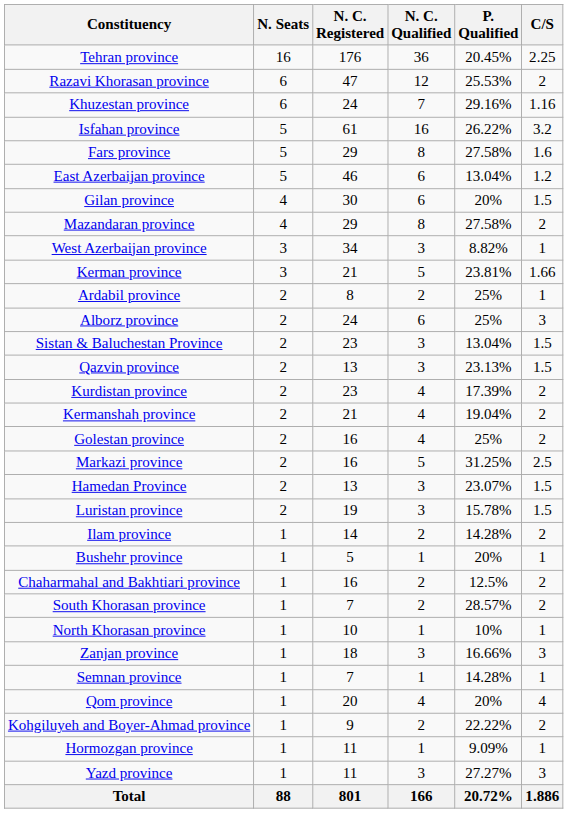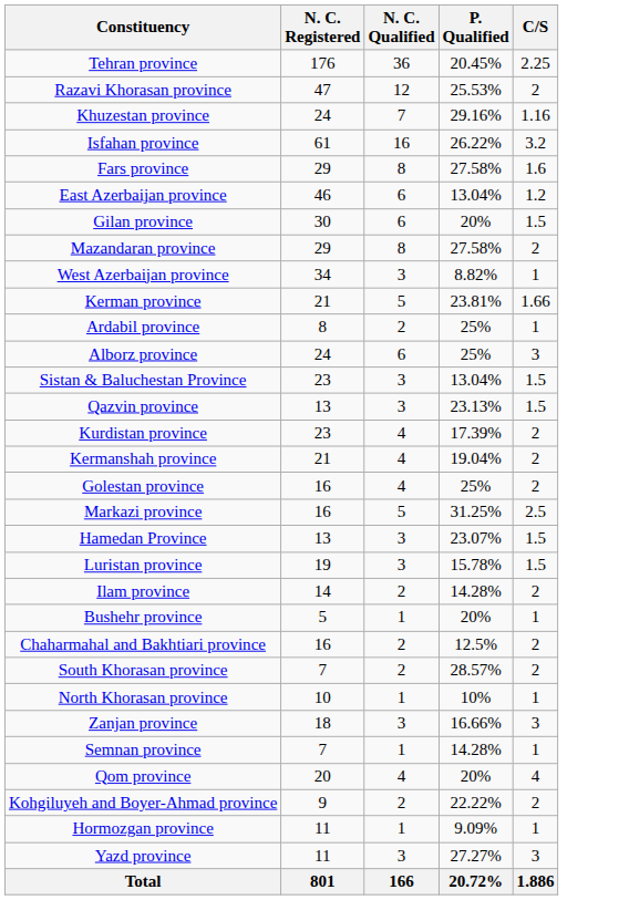 <table class="wikitable sortable" style="text-align: center;">
 <tr>
 <th>Constituency</th>
-<th><abbr>N.</abbr> Seats</th>
 <th><abbr>N. C.</abbr><br>Registered</th>
 <th><abbr>N. C.</abbr><br>Qualified</th>
 <th><abbr>P.</abbr><br>Qualified</th>
 <th><abbr>C/S</abbr></th>
 </tr>
 <tr>
 <td><a href='#'>Tehran province</a></td>
-<td>16</td>
 <td>176</td>
 <td>36</td>
 <td>20.45%</td>
 <td>2.25</td>
 </tr>
 <tr>
 <td><a href='#'>Razavi Khorasan province</a></td>
-<td>6</td>
 <td>47</td>
 <td>12</td>
 <td>25.53%</td>
 <td>2</td>
 </tr>
 <tr>
 <td><a href='#'>Khuzestan province</a></td>
-<td>6</td>
 <td>24</td>
 <td>7</td>
 <td>29.16%</td>
 <td>1.16</td>
 </tr>
 <tr>
 <td><a href='#'>Isfahan province</a></td>
-<td>5</td>
 <td>61</td>
 <td>16</td>
 <td>26.22%</td>
 <td>3.2</td>
 </tr>
 <tr>
 <td><a href='#'>Fars province</a></td>
-<td>5</td>
 <td>29</td>
 <td>8</td>
 <td>27.58%</td>
 <td>1.6</td>
 </tr>
 <tr>
 <td><a href='#'>East Azerbaijan province</a></td>
-<td>5</td>
 <td>46</td>
 <td>6</td>
 <td>13.04%</td>
 <td>1.2</td>
 </tr>
 <tr>
 <td><a href='#'>Gilan province</a></td>
-<td>4</td>
 <td>30</td>
 <td>6</td>
 <td>20%</td>
 <td>1.5</td>
 </tr>
 <tr>
 <td><a href='#'>Mazandaran province</a></td>
-<td>4</td>
 <td>29</td>
 <td>8</td>
 <td>27.58%</td>
 <td>2</td>
 </tr>
 <tr>
 <td><a href='#'>West Azerbaijan province</a></td>
-<td>3</td>
 <td>34</td>
 <td>3</td>
 <td>8.82%</td>
 <td>1</td>
 </tr>
 <tr>
 <td><a href='#'>Kerman province</a></td>
-<td>3</td>
 <td>21</td>
 <td>5</td>
 <td>23.81%</td>
 <td>1.66</td>
 </tr>
 <tr>
 <td><a href='#'>Ardabil province</a></td>
-<td>2</td>
 <td>8</td>
 <td>2</td>
 <td>25%</td>
 <td>1</td>
 </tr>
 <tr>
 <td><a href='#'>Alborz province</a></td>
-<td>2</td>
 <td>24</td>
 <td>6</td>
 <td>25%</td>
 <td>3</td>
 </tr>
 <tr>
 <td><a href='#'>Sistan & Baluchestan Province</a></td>
-<td>2</td>
 <td>23</td>
 <td>3</td>
 <td>13.04%</td>
 <td>1.5</td>
 </tr>
 <tr>
 <td><a href='#'>Qazvin province</a></td>
-<td>2</td>
 <td>13</td>
 <td>3</td>
 <td>23.13%</td>
 <td>1.5</td>
 </tr>
 <tr>
 <td><a href='#'>Kurdistan province</a></td>
-<td>2</td>
 <td>23</td>
 <td>4</td>
 <td>17.39%</td>
 <td>2</td>
 </tr>
 <tr>
 <td><a href='#'>Kermanshah province</a></td>
-<td>2</td>
 <td>21</td>
 <td>4</td>
 <td>19.04%</td>
 <td>2</td>
 </tr>
 <tr>
 <td><a href='#'>Golestan province</a></td>
-<td>2</td>
 <td>16</td>
 <td>4</td>
 <td>25%</td>
 <td>2</td>
 </tr>
 <tr>
 <td><a href='#'>Markazi province</a></td>
-<td>2</td>
 <td>16</td>
 <td>5</td>
 <td>31.25%</td>
 <td>2.5</td>
 </tr>
 <tr>
 <td><a href='#'>Hamedan Province</a></td>
-<td>2</td>
 <td>13</td>
 <td>3</td>
 <td>23.07%</td>
 <td>1.5</td>
 </tr>
 <tr>
 <td><a href='#'>Luristan province</a></td>
-<td>2</td>
 <td>19</td>
 <td>3</td>
 <td>15.78%</td>
 <td>1.5</td>
 </tr>
 <tr>
 <td><a href='#'>Ilam province</a></td>
-<td>1</td>
 <td>14</td>
 <td>2</td>
 <td>14.28%</td>
 <td>2</td>
 </tr>
 <tr>
 <td><a href='#'>Bushehr province</a></td>
-<td>1</td>
 <td>5</td>
 <td>1</td>
 <td>20%</td>
 <td>1</td>
 </tr>
 <tr>
 <td><a href='#'>Chaharmahal and Bakhtiari province</a></td>
-<td>1</td>
 <td>16</td>
 <td>2</td>
 <td>12.5%</td>
 <td>2</td>
 </tr>
 <tr>
 <td><a href='#'>South Khorasan province</a></td>
-<td>1</td>
 <td>7</td>
 <td>2</td>
 <td>28.57%</td>
 <td>2</td>
 </tr>
 <tr>
 <td><a href='#'>North Khorasan province</a></td>
-<td>1</td>
 <td>10</td>
 <td>1</td>
 <td>10%</td>
 <td>1</td>
 </tr>
 <tr>
 <td><a href='#'>Zanjan province</a></td>
-<td>1</td>
 <td>18</td>
 <td>3</td>
 <td>16.66%</td>
 <td>3</td>
 </tr>
 <tr>
 <td><a href='#'>Semnan province</a></td>
-<td>1</td>
 <td>7</td>
 <td>1</td>
 <td>14.28%</td>
 <td>1</td>
 </tr>
 <tr>
 <td><a href='#'>Qom province</a></td>
-<td>1</td>
 <td>20</td>
 <td>4</td>
 <td>20%</td>
 <td>4</td>
 </tr>
 <tr>
 <td><a href='#'>Kohgiluyeh and Boyer-Ahmad province</a></td>
-<td>1</td>
 <td>9</td>
 <td>2</td>
 <td>22.22%</td>
 <td>2</td>
 </tr>
 <tr>
 <td><a href='#'>Hormozgan province</a></td>
-<td>1</td>
 <td>11</td>
 <td>1</td>
 <td>9.09%</td>
 <td>1</td>
 </tr>
 <tr>
 <td><a href='#'>Yazd province</a></td>
-<td>1</td>
 <td>11</td>
 <td>3</td>
 <td>27.27%</td>
 <td>3</td>
 </tr>
 <tr>
 <th>Total</th>
-<th>88</th>
 <th>801</th>
 <th>166</th>
 <th>20.72%</th>
 <th>1.886</th>
 </tr>
 </table>
